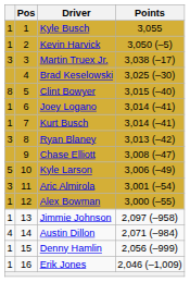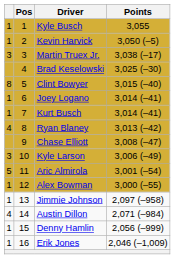 <table class="wikitable" style="font-size: 95%">
 <tr>
 <th></th>
 <th>Pos</th>
 <th>Driver</th>
 <th>Points</th>
 </tr>
 <tr style="background:#D4AF37;">
 <td align="left"> 1</td>
 <td style="text-align:center;">1</td>
 <td><a href='#'>Kyle Busch</a></td>
 <td style="text-align:center;">3,055</td>
 </tr>
 <tr style="background:#D4AF37;">
 <td align="left"> 1</td>
 <td style="text-align:center;">2</td>
 <td><a href='#'>Kevin Harvick</a></td>
 <td style="text-align:center;">3,050 (–5)</td>
 </tr>
 <tr style="background:#D4AF37;">
 <td align="left"> 3</td>
 <td style="text-align:center;">3</td>
 <td><a href='#'>Martin Truex Jr.</a></td>
 <td style="text-align:center;">3,038 (–17)</td>
 </tr>
 <tr style="background:#D4AF37;">
 <td align="left"></td>
 <td style="text-align:center;">4</td>
 <td><a href='#'>Brad Keselowski</a></td>
 <td style="text-align:center;">3,025 (–30)</td>
 </tr>
 <tr style="background:#D4AF37;">
 <td align="left"> 8</td>
 <td style="text-align:center;">5</td>
 <td><a href='#'>Clint Bowyer</a></td>
 <td style="text-align:center;">3,015 (–40)</td>
 </tr>
 <tr style="background:#D4AF37;">
 <td align="left"> 1</td>
 <td style="text-align:center;">6</td>
 <td><a href='#'>Joey Logano</a></td>
 <td style="text-align:center;">3,014 (–41)</td>
 </tr>
 <tr style="background:#D4AF37;">
 <td align="left"> 1</td>
 <td style="text-align:center;">7</td>
 <td><a href='#'>Kurt Busch</a></td>
 <td style="text-align:center;">3,014 (–41)</td>
 </tr>
 <tr style="background:#D4AF37;">
-<td align="left"> 3</td>
+<td align="left"> 4</td>
 <td style="text-align:center;">8</td>
 <td><a href='#'>Ryan Blaney</a></td>
 <td style="text-align:center;">3,013 (–42)</td>
 </tr>
 <tr style="background:#D4AF37;">
 <td align="left"></td>
 <td style="text-align:center;">9</td>
 <td><a href='#'>Chase Elliott</a></td>
 <td style="text-align:center;">3,008 (–47)</td>
 </tr>
 <tr style="background:#D4AF37;">
-<td align="left"> 5</td>
+<td align="left"> 3</td>
 <td style="text-align:center;">10</td>
 <td><a href='#'>Kyle Larson</a></td>
 <td style="text-align:center;">3,006 (–49)</td>
 </tr>
 <tr style="background:#D4AF37;">
-<td align="left"> 3</td>
+<td align="left"> 5</td>
 <td style="text-align:center;">11</td>
 <td><a href='#'>Aric Almirola</a></td>
 <td style="text-align:center;">3,001 (–54)</td>
 </tr>
 <tr style="background:#D4AF37;">
 <td align="left"> 1</td>
 <td style="text-align:center;">12</td>
 <td><a href='#'>Alex Bowman</a></td>
 <td style="text-align:center;">3,000 (–55)</td>
 </tr>
 <tr>
 <td align="left"> 1</td>
 <td style="text-align:center;">13</td>
 <td><a href='#'>Jimmie Johnson</a></td>
 <td style="text-align:center;">2,097 (–958)</td>
 </tr>
 <tr>
 <td align="left"> 4</td>
 <td style="text-align:center;">14</td>
 <td><a href='#'>Austin Dillon</a></td>
 <td style="text-align:center;">2,071 (–984)</td>
 </tr>
 <tr>
 <td align="left"> 1</td>
 <td style="text-align:center;">15</td>
 <td><a href='#'>Denny Hamlin</a></td>
 <td style="text-align:center;">2,056 (–999)</td>
 </tr>
 <tr>
 <td align="left"> 1</td>
 <td style="text-align:center;">16</td>
 <td><a href='#'>Erik Jones</a></td>
 <td style="text-align:center;">2,046 (–1,009)</td>
 </tr>
 <tr class="sortbottom">
 <th colspan="9"></th>
 </tr>
 </table>
